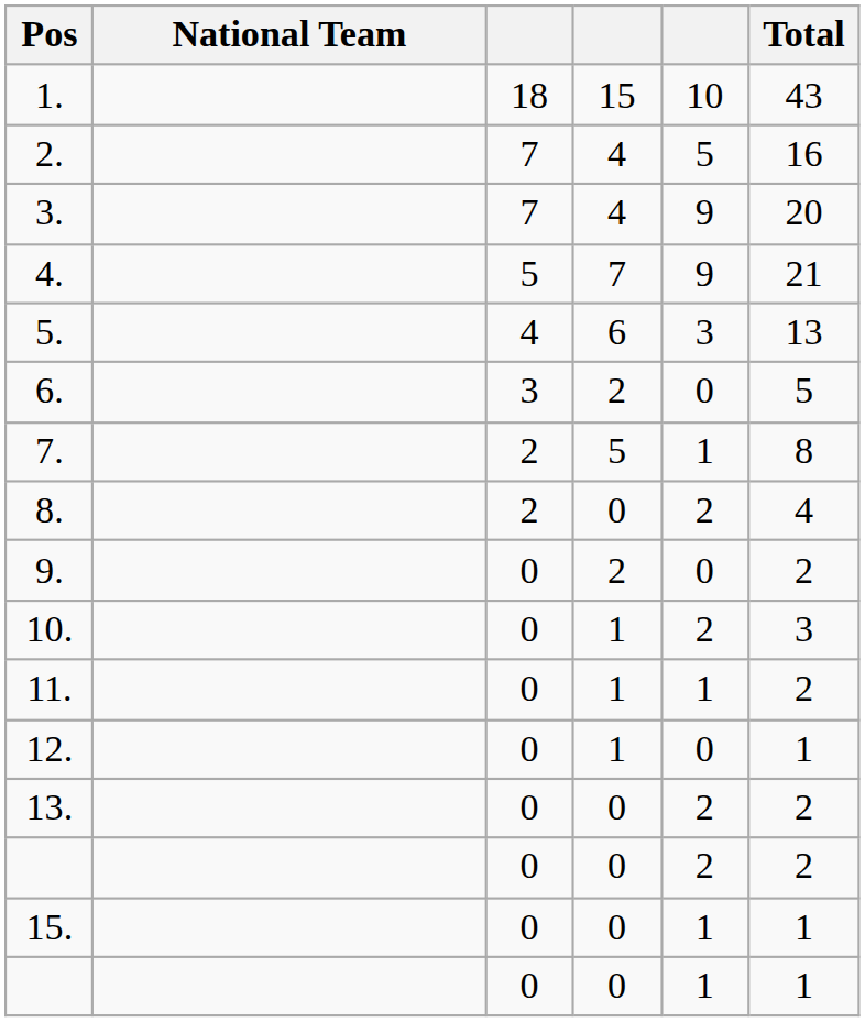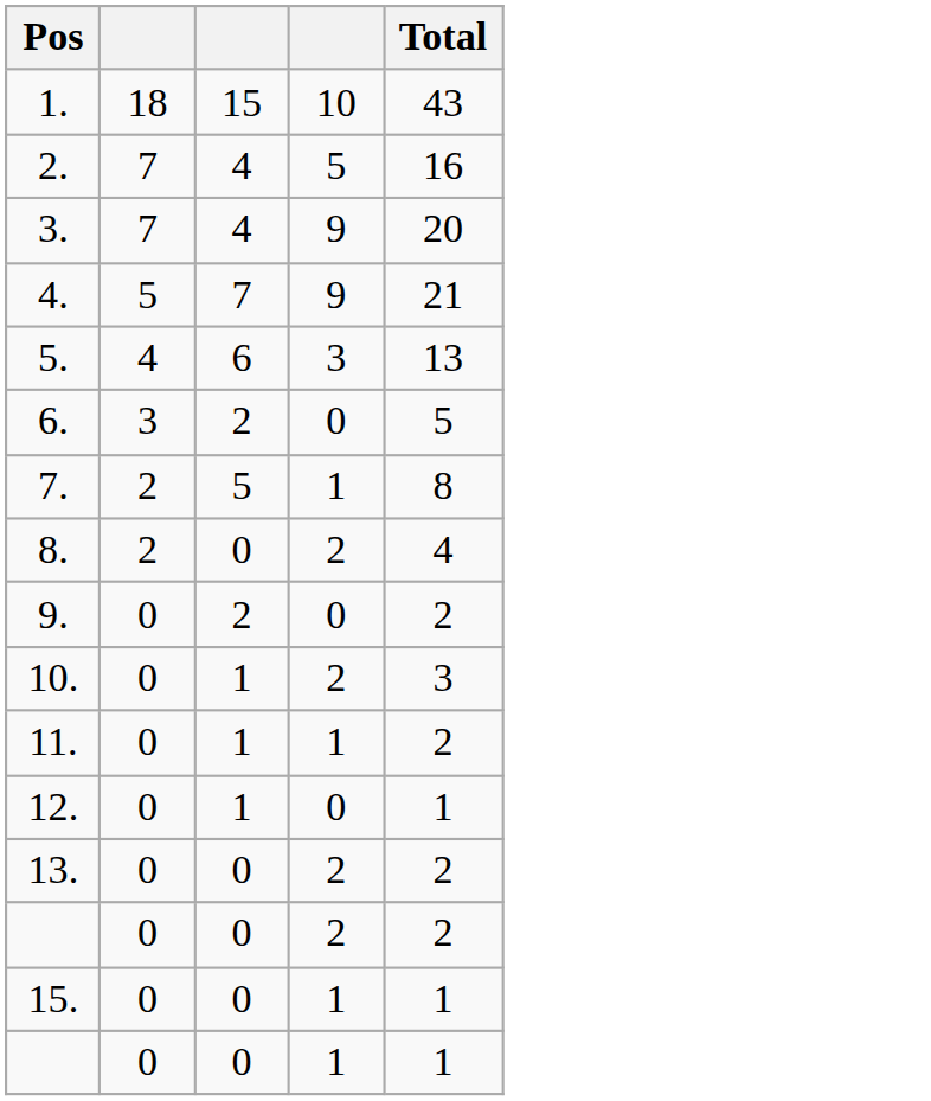 <table class="wikitable">
 <tr>
 <th width=30px>Pos</th>
-<th width=160px>National Team</th>
 <th width=30px ></th>
 <th width=30px ></th>
 <th width=30px ></th>
 <th width=40px>Total</th>
 </tr>
 <tr align=center>
 <td>1.</td>
-<td align=left></td>
 <td>18</td>
 <td>15</td>
 <td>10</td>
 <td>43</td>
 </tr>
 <tr align=center>
 <td>2.</td>
-<td align=left></td>
 <td>7</td>
 <td>4</td>
 <td>5</td>
 <td>16</td>
 </tr>
 <tr align=center>
 <td>3.</td>
-<td align=left></td>
 <td>7</td>
 <td>4</td>
 <td>9</td>
 <td>20</td>
 </tr>
 <tr align=center>
 <td>4.</td>
-<td align=left></td>
 <td>5</td>
 <td>7</td>
 <td>9</td>
 <td>21</td>
 </tr>
 <tr align=center>
 <td>5.</td>
-<td align=left></td>
 <td>4</td>
 <td>6</td>
 <td>3</td>
 <td>13</td>
 </tr>
 <tr align=center>
 <td>6.</td>
-<td align=left><em></em> <br></td>
 <td>3</td>
 <td>2</td>
 <td>0</td>
 <td>5</td>
 </tr>
 <tr align=center>
 <td>7.</td>
-<td align=left><em></em> <br></td>
 <td>2</td>
 <td>5</td>
 <td>1</td>
 <td>8</td>
 </tr>
 <tr align=center>
 <td>8.</td>
-<td align=left></td>
 <td>2</td>
 <td>0</td>
 <td>2</td>
 <td>4</td>
 </tr>
 <tr align=center>
 <td>9.</td>
-<td align=left></td>
 <td>0</td>
 <td>2</td>
 <td>0</td>
 <td>2</td>
 </tr>
 <tr align=center>
 <td>10.</td>
-<td align=left></td>
 <td>0</td>
 <td>1</td>
 <td>2</td>
 <td>3</td>
 </tr>
 <tr align=center>
 <td>11.</td>
-<td align=left></td>
 <td>0</td>
 <td>1</td>
 <td>1</td>
 <td>2</td>
 </tr>
 <tr align=center>
 <td>12.</td>
-<td align=left></td>
 <td>0</td>
 <td>1</td>
 <td>0</td>
 <td>1</td>
 </tr>
 <tr align=center>
 <td>13.</td>
-<td align=left></td>
 <td>0</td>
 <td>0</td>
 <td>2</td>
 <td>2</td>
 </tr>
 <tr align=center>
 <td></td>
-<td align=left></td>
 <td>0</td>
 <td>0</td>
 <td>2</td>
 <td>2</td>
 </tr>
 <tr align=center>
 <td>15.</td>
-<td align=left></td>
 <td>0</td>
 <td>0</td>
 <td>1</td>
 <td>1</td>
 </tr>
 <tr align=center>
 <td></td>
-<td align=left></td>
 <td>0</td>
 <td>0</td>
 <td>1</td>
 <td>1</td>
 </tr>
 </table>
